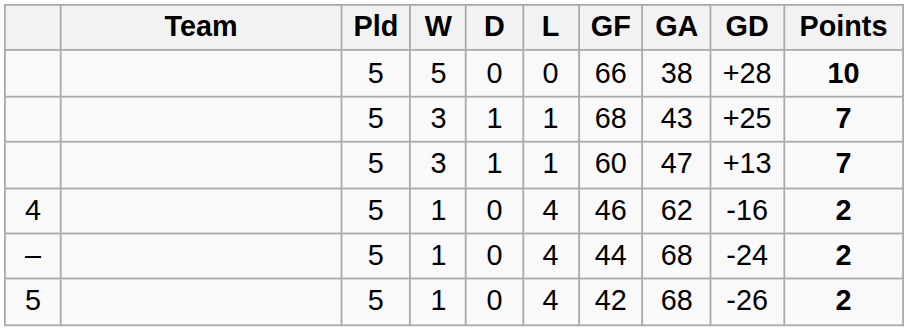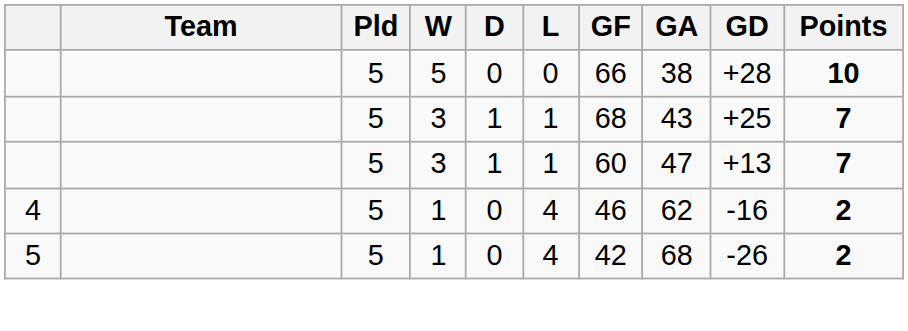 <table class=wikitable style="text-align:center" width=500>
 <tr>
 <th width=5%></th>
 <th width=25%>Team</th>
 <th width=5%>Pld</th>
 <th width=5%>W</th>
 <th width=5%>D</th>
 <th width=5%>L</th>
 <th width=5%>GF</th>
 <th width=5%>GA</th>
 <th width=5%>GD</th>
 <th width=8%>Points</th>
 </tr>
 <tr>
 <td align="center"></td>
 <td align="left"></td>
 <td>5</td>
 <td>5</td>
 <td>0</td>
 <td>0</td>
 <td>66</td>
 <td>38</td>
 <td>+28</td>
 <td><strong>10</strong></td>
 </tr>
 <tr>
 <td align="center"></td>
 <td align="left"></td>
 <td>5</td>
 <td>3</td>
 <td>1</td>
 <td>1</td>
 <td>68</td>
 <td>43</td>
 <td>+25</td>
 <td><strong>7</strong></td>
 </tr>
 <tr>
 <td align="center"></td>
 <td align="left"></td>
 <td>5</td>
 <td>3</td>
 <td>1</td>
 <td>1</td>
 <td>60</td>
 <td>47</td>
 <td>+13</td>
 <td><strong>7</strong></td>
 </tr>
 <tr>
 <td align="center">4</td>
 <td align="left"></td>
 <td>5</td>
 <td>1</td>
 <td>0</td>
 <td>4</td>
 <td>46</td>
 <td>62</td>
 <td>-16</td>
 <td><strong>2</strong></td>
 </tr>
 <tr>
-<td align="center">–</td>
-<td align="left"></td>
-<td>5</td>
-<td>1</td>
-<td>0</td>
-<td>4</td>
-<td>44</td>
-<td>68</td>
-<td>-24</td>
-<td><strong>2</strong></td>
-</tr>
-<tr>
 <td align="center">5</td>
 <td align="left"></td>
 <td>5</td>
 <td>1</td>
 <td>0</td>
 <td>4</td>
 <td>42</td>
 <td>68</td>
 <td>-26</td>
 <td><strong>2</strong></td>
 </tr>
 </table>
